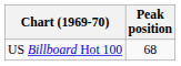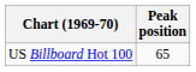 <table class="wikitable sortable">
 <tr>
 <th>Chart (1969-70)</th>
 <th>Peak<br>position</th>
 </tr>
 <tr>
 <td>US <a href='#'><em>Billboard</em> Hot 100</a></td>
-<td align="center">68</td>
+<td align="center">65</td>
 </tr>
 </table>
